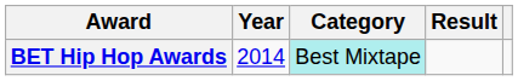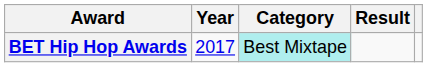 <table class="wikitable sortable plainrowheaders">
 <tr>
 <th scope="col">Award</th>
 <th scope="col">Year</th>
 <th scope="col">Category</th>
 <th scope="col">Result</th>
 <th scope="col" class="unsortable"></th>
 </tr>
 <tr>
 <th scope="row"><a href='#'>BET Hip Hop Awards</a></th>
-<td><a href='#'>2014</a></td>
+<td><a href='#'>2017</a></td>
 <td style="background: paleturquoise;">Best Mixtape</td>
 <td></td>
 <td style="text-align:center;"></td>
 </tr>
 </table>
